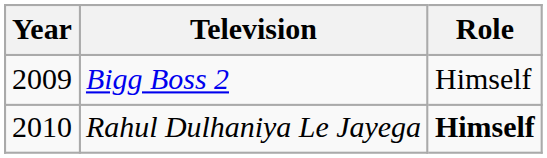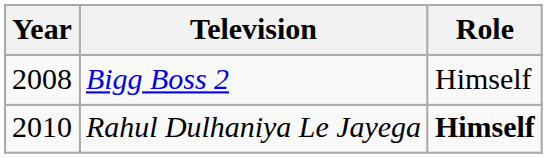 <table class="wikitable sortable" style="font-size:90%">
 <tr>
 <th>Year</th>
 <th>Television</th>
 <th>Role</th>
 </tr>
 <tr>
-<td>2009</td>
+<td>2008</td>
 <td><em><a href='#'>Bigg Boss 2</a></em></td>
 <td>Himself</td>
 </tr>
 <tr>
 <td>2010</td>
 <td><em>Rahul Dulhaniya Le Jayega</em></td>
 <td><strong>Himself</strong></td>
 </tr>
 </table>
